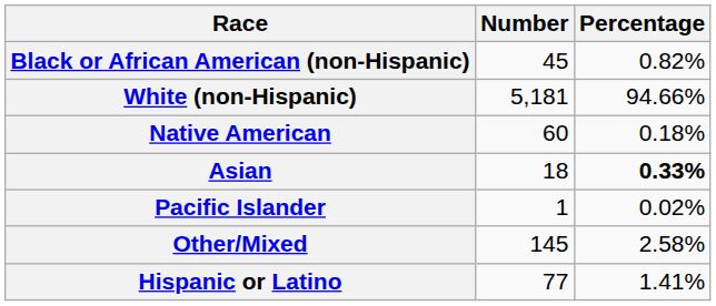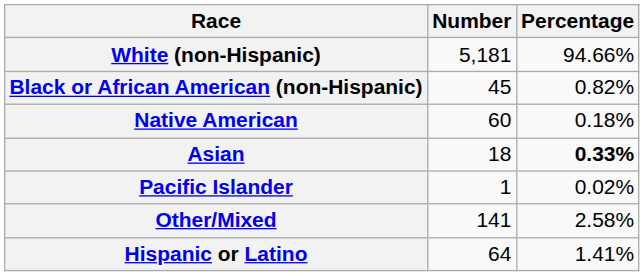 <table class="wikitable" style="text-align:right">
 <tr>
 <th scope="col">Race</th>
 <th scope="col">Number</th>
 <th scope="col">Percentage</th>
 </tr>
 <tr>
+<th scope="row"><a href='#'>White</a> (non-Hispanic)</th>
+<td>5,181</td>
+<td>94.66%</td>
+</tr>
+<tr>
 <th scope="row"><a href='#'>Black or African American</a> (non-Hispanic)</th>
 <td>45</td>
 <td>0.82%</td>
-</tr>
-<tr>
-<th scope="row"><a href='#'>White</a> (non-Hispanic)</th>
-<td>5,181</td>
-<td>94.66%</td>
 </tr>
 <tr>
 <th scope="row"><a href='#'>Native American</a></th>
 <td>60</td>
 <td>0.18%</td>
 </tr>
 <tr>
 <th scope="row"><a href='#'>Asian</a></th>
 <td>18</td>
 <td><strong>0.33%</strong></td>
 </tr>
 <tr>
 <th scope="row"><a href='#'>Pacific Islander</a></th>
 <td>1</td>
 <td>0.02%</td>
 </tr>
 <tr>
 <th scope="row"><a href='#'>Other/Mixed</a></th>
-<td>145</td>
+<td>141</td>
 <td>2.58%</td>
 </tr>
 <tr>
 <th scope="row"><a href='#'>Hispanic</a> or <a href='#'>Latino</a></th>
-<td>77</td>
+<td>64</td>
 <td>1.41%</td>
 </tr>
 </table>
